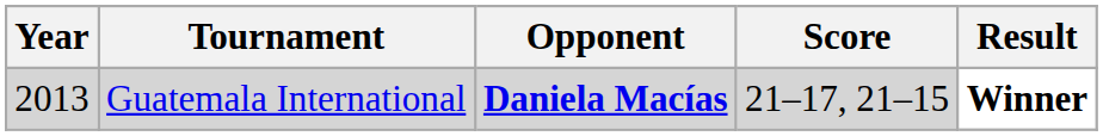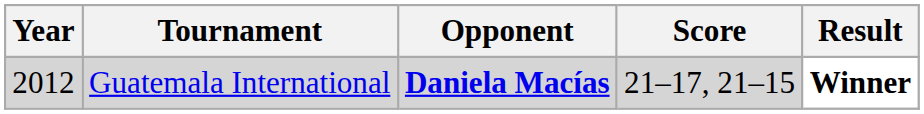 <table class="sortable wikitable" style="font-size: 90%;">
 <tr>
 <th>Year</th>
 <th>Tournament</th>
 <th>Opponent</th>
 <th>Score</th>
 <th>Result</th>
 </tr>
 <tr style="background:#D5D5D5">
-<td align="center">2013</td>
+<td align="center">2012</td>
 <td align="left"><a href='#'>Guatemala International</a></td>
 <td align="left"><strong> <a href='#'>Daniela Macías</a></strong></td>
 <td align="left">21–17, 21–15</td>
 <td style="text-align:left; background:white"> <strong>Winner</strong></td>
 </tr>
 </table>
